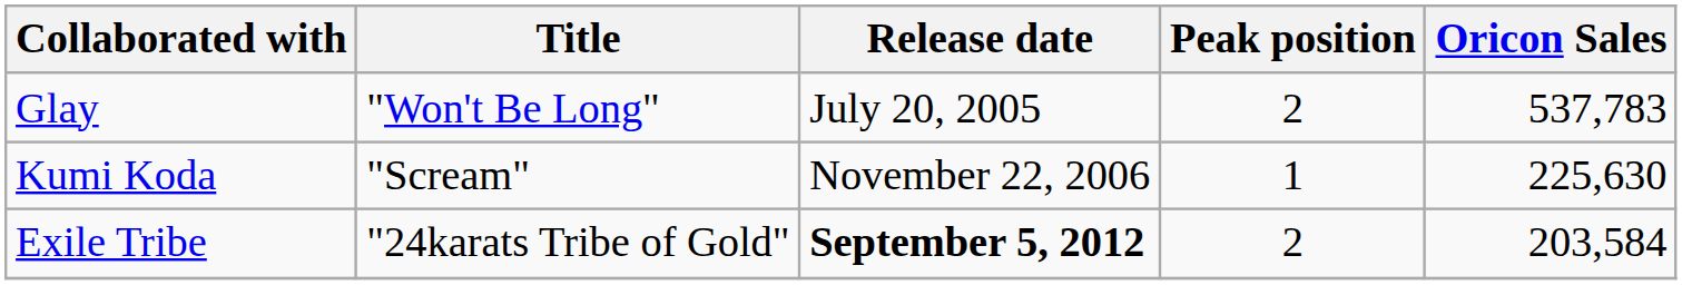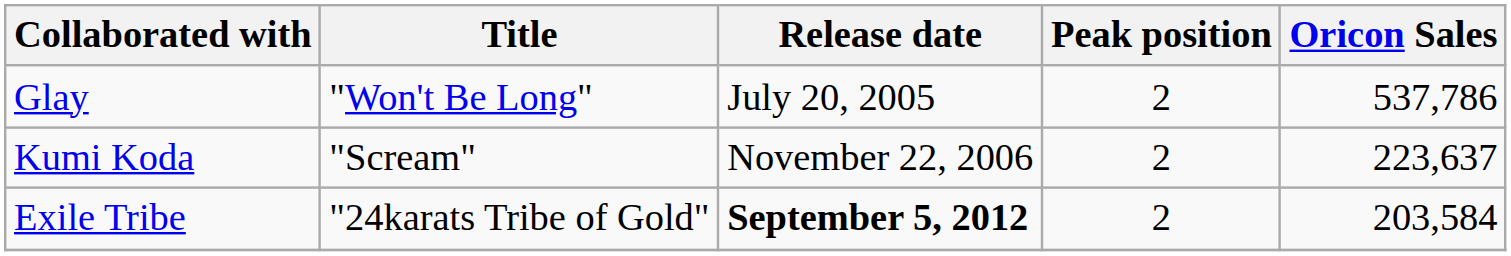 <table class="wikitable">
 <tr>
 <th>Collaborated with</th>
 <th>Title</th>
 <th>Release date</th>
 <th>Peak position</th>
 <th><a href='#'>Oricon</a> Sales</th>
 </tr>
 <tr>
 <td><a href='#'>Glay</a></td>
 <td>"<a href='#'>Won't Be Long</a>"</td>
 <td>July 20, 2005</td>
 <td align="center">2</td>
-<td align="right">537,783</td>
+<td align="right">537,786</td>
 </tr>
 <tr>
 <td><a href='#'>Kumi Koda</a></td>
 <td>"Scream"</td>
 <td>November 22, 2006</td>
-<td align="center">1</td>
-<td align="right">225,630</td>
+<td align="center">2</td>
+<td align="right">223,637</td>
 </tr>
 <tr>
 <td><a href='#'>Exile Tribe</a></td>
 <td>"24karats Tribe of Gold"</td>
 <td><strong>September 5, 2012</strong></td>
 <td align="center">2</td>
 <td align="right">203,584</td>
 </tr>
 <tr>
 </tr>
 </table>
